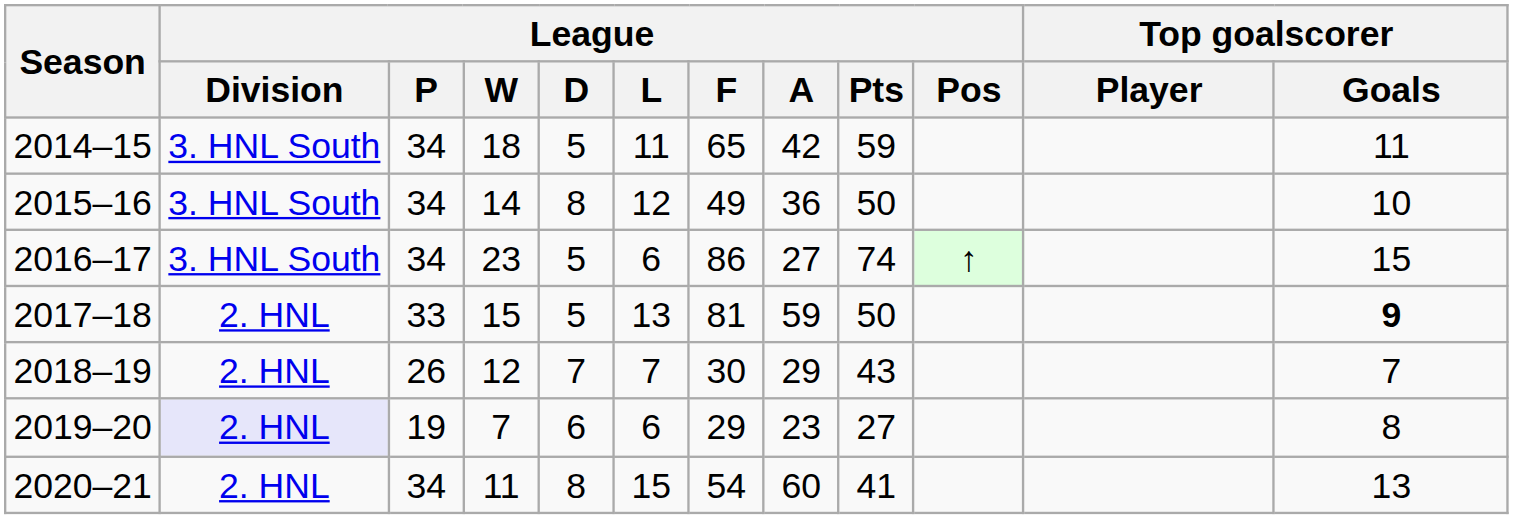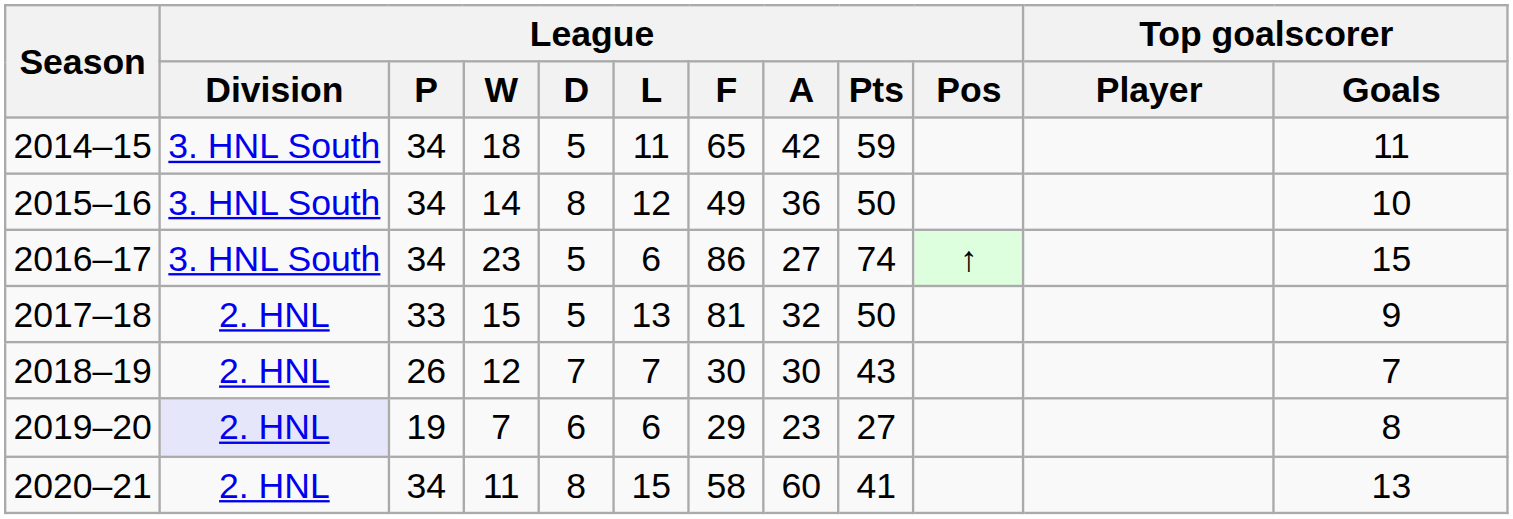 <table class="wikitable sortable" style="font-size:95%; text-align: center;">
 <tr>
 <th rowspan=2>Season</th>
 <th colspan=9>League</th>
 <th colspan=2 width="200">Top goalscorer</th>
 </tr>
 <tr>
 <th>Division</th>
 <th width="25">P</th>
 <th width="25">W</th>
 <th width="25">D</th>
 <th width="25">L</th>
 <th width="25">F</th>
 <th width="25">A</th>
 <th width="25">Pts</th>
 <th width="40">Pos</th>
 <th>Player</th>
 <th>Goals</th>
 </tr>
 <tr>
 <td>2014–15</td>
 <td><a href='#'>3. HNL South</a></td>
 <td>34</td>
 <td>18</td>
 <td>5</td>
 <td>11</td>
 <td>65</td>
 <td>42</td>
 <td>59</td>
 <td></td>
 <td align="left"></td>
 <td>11</td>
 </tr>
 <tr>
 <td>2015–16</td>
 <td><a href='#'>3. HNL South</a></td>
 <td>34</td>
 <td>14</td>
 <td>8</td>
 <td>12</td>
 <td>49</td>
 <td>36</td>
 <td>50</td>
 <td></td>
 <td align="left"></td>
 <td>10</td>
 </tr>
 <tr>
 <td>2016–17</td>
 <td><a href='#'>3. HNL South</a></td>
 <td>34</td>
 <td>23</td>
 <td>5</td>
 <td>6</td>
 <td>86</td>
 <td>27</td>
 <td>74</td>
 <td bgcolor="#DDFFDD"> ↑</td>
 <td align="left"></td>
 <td>15</td>
 </tr>
 <tr>
 <td>2017–18</td>
 <td><a href='#'>2. HNL</a></td>
 <td>33</td>
 <td>15</td>
 <td>5</td>
 <td>13</td>
 <td>81</td>
-<td>59</td>
+<td>32</td>
 <td>50</td>
 <td></td>
 <td align="left"></td>
-<td><strong>9</strong></td>
+<td>9</td>
 </tr>
 <tr>
 <td>2018–19</td>
 <td><a href='#'>2. HNL</a></td>
 <td>26</td>
 <td>12</td>
 <td>7</td>
 <td>7</td>
 <td>30</td>
-<td>29</td>
+<td>30</td>
 <td>43</td>
 <td></td>
 <td align="left"></td>
 <td>7</td>
 </tr>
 <tr>
 <td>2019–20</td>
 <td style="background: lavender;"><a href='#'>2. HNL</a></td>
 <td>19</td>
 <td>7</td>
 <td>6</td>
 <td>6</td>
 <td>29</td>
 <td>23</td>
 <td>27</td>
 <td></td>
 <td align="left"></td>
 <td>8</td>
 </tr>
 <tr>
 <td>2020–21</td>
 <td><a href='#'>2. HNL</a></td>
 <td>34</td>
 <td>11</td>
 <td>8</td>
 <td>15</td>
-<td>54</td>
+<td>58</td>
 <td>60</td>
 <td>41</td>
 <td></td>
 <td align="left"></td>
 <td>13</td>
 </tr>
 </table>
